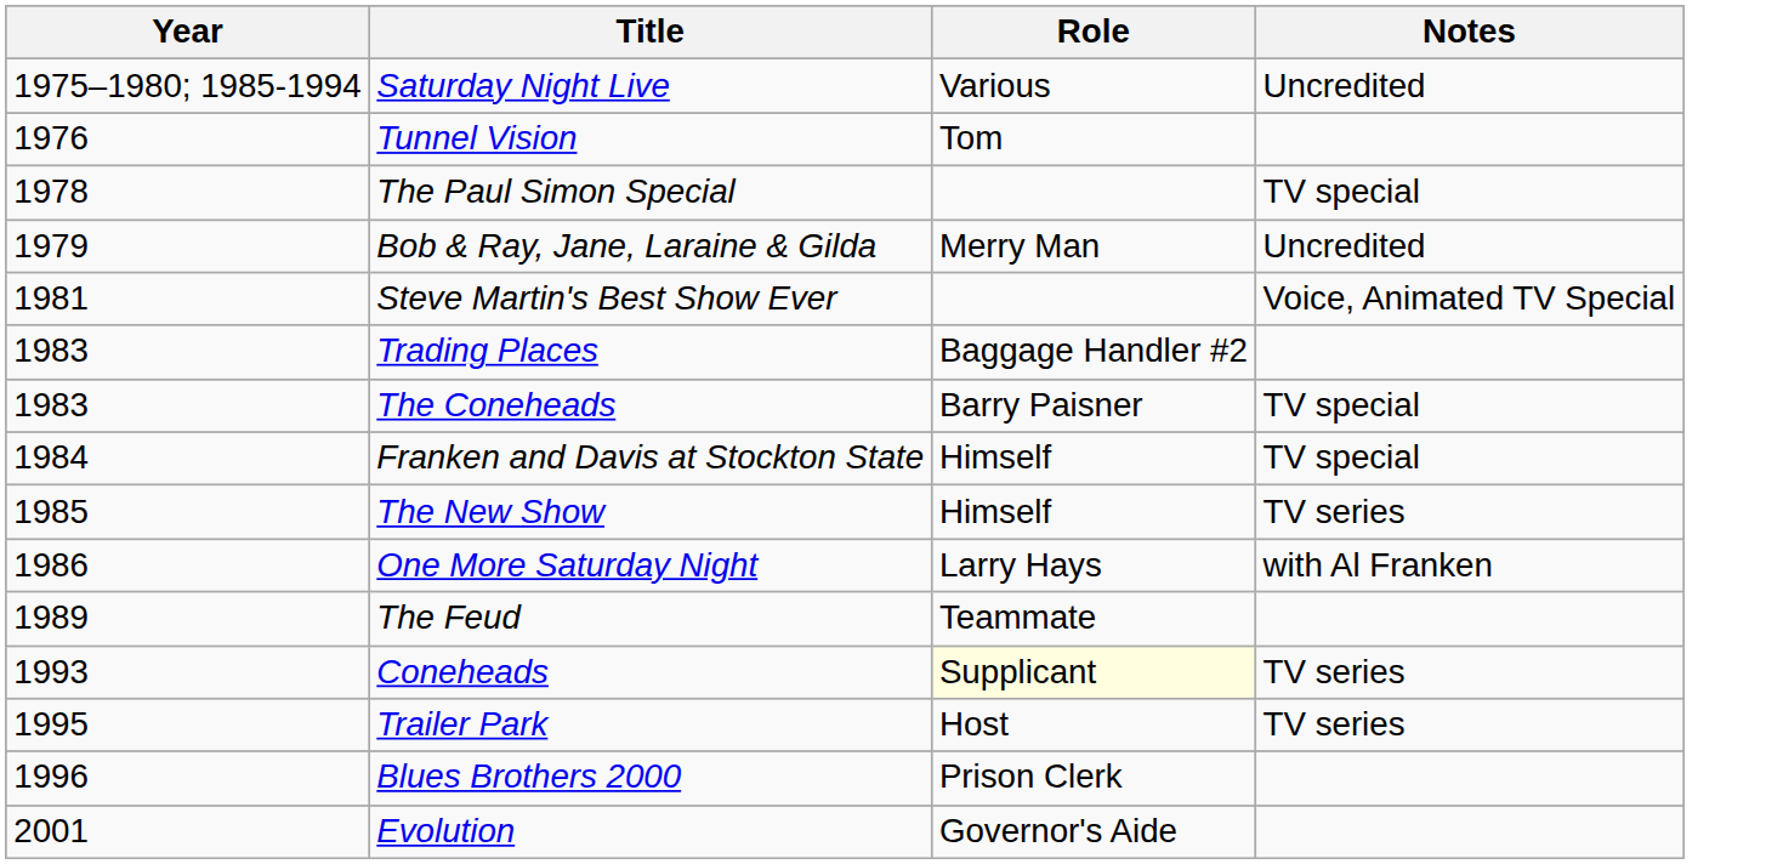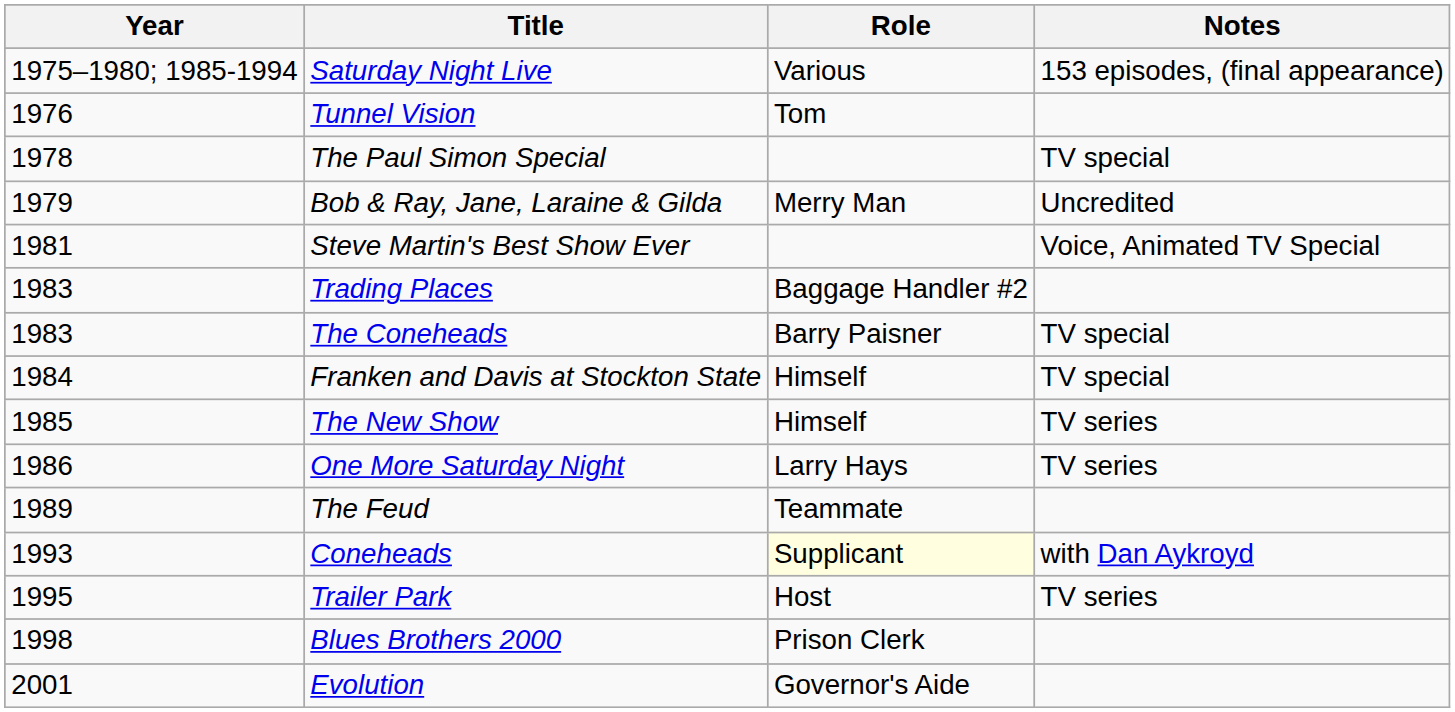 <table class="wikitable">
 <tr>
 <th>Year</th>
 <th>Title</th>
 <th>Role</th>
 <th>Notes</th>
 </tr>
 <tr>
 <td>1975–1980; 1985-1994</td>
 <td><em><a href='#'>Saturday Night Live</a></em></td>
 <td>Various</td>
-<td>Uncredited</td>
+<td>153 episodes, (final appearance)</td>
 </tr>
 <tr>
 <td>1976</td>
 <td><em><a href='#'>Tunnel Vision</a></em></td>
 <td>Tom</td>
 <td></td>
 </tr>
 <tr>
 <td>1978</td>
 <td><em>The Paul Simon Special</em></td>
 <td></td>
 <td>TV special</td>
 </tr>
 <tr>
 <td>1979</td>
 <td><em>Bob & Ray, Jane, Laraine & Gilda</em></td>
 <td>Merry Man</td>
 <td>Uncredited</td>
 </tr>
 <tr>
 <td>1981</td>
 <td><em>Steve Martin's Best Show Ever</em></td>
 <td></td>
 <td>Voice, Animated TV Special</td>
 </tr>
 <tr>
 <td>1983</td>
 <td><em><a href='#'>Trading Places</a></em></td>
 <td>Baggage Handler #2</td>
 <td></td>
 </tr>
 <tr>
 <td>1983</td>
 <td><em><a href='#'>The Coneheads</a></em></td>
 <td>Barry Paisner</td>
 <td>TV special</td>
 </tr>
 <tr>
 <td>1984</td>
 <td><em>Franken and Davis at Stockton State</em></td>
 <td>Himself</td>
 <td>TV special</td>
 </tr>
 <tr>
 <td>1985</td>
 <td><em><a href='#'>The New Show</a></em></td>
 <td>Himself</td>
 <td>TV series</td>
 </tr>
 <tr>
 <td>1986</td>
 <td><em><a href='#'>One More Saturday Night</a></em></td>
 <td>Larry Hays</td>
-<td>with Al Franken</td>
+<td>TV series</td>
 </tr>
 <tr>
 <td>1989</td>
 <td><em>The Feud</em></td>
 <td>Teammate</td>
 <td></td>
 </tr>
 <tr>
 <td>1993</td>
 <td><em><a href='#'>Coneheads</a></em></td>
 <td style="background: lightyellow;">Supplicant</td>
-<td>TV series</td>
+<td>with <a href='#'>Dan Aykroyd</a></td>
 </tr>
 <tr>
 <td>1995</td>
 <td><em><a href='#'>Trailer Park</a></em></td>
 <td>Host</td>
 <td>TV series</td>
 </tr>
 <tr>
-<td>1996</td>
+<td>1998</td>
 <td><em><a href='#'>Blues Brothers 2000</a></em></td>
 <td>Prison Clerk</td>
 <td></td>
 </tr>
 <tr>
 <td>2001</td>
 <td><em><a href='#'>Evolution</a></em></td>
 <td>Governor's Aide</td>
 <td></td>
 </tr>
 </table>
